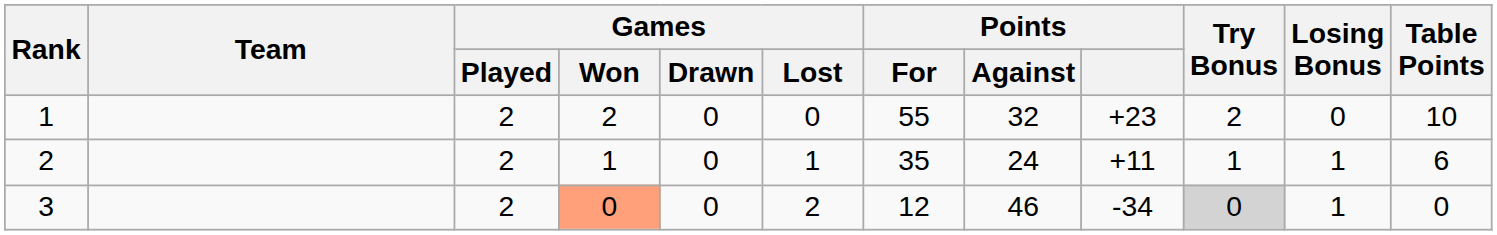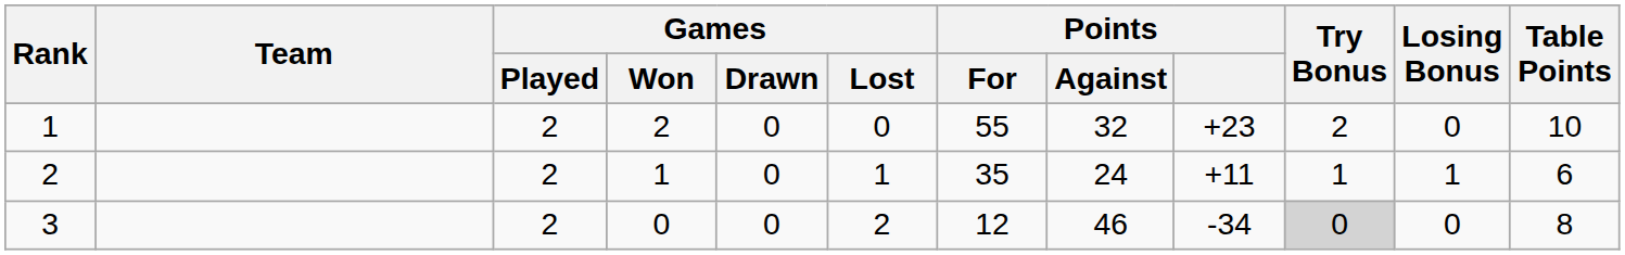 <table class="wikitable"  style="text-align: center;">
 <tr>
 <th rowspan="2" width="20">Rank</th>
 <th rowspan="2" width="200">Team</th>
 <th colspan="4">Games</th>
 <th colspan="3">Points</th>
 <th rowspan="2" width="50">Try Bonus</th>
 <th rowspan="2" width="50">Losing Bonus</th>
 <th rowspan="2" width="50">Table Points</th>
 </tr>
 <tr>
 <th width="50">Played</th>
 <th width="50">Won</th>
 <th width="50">Drawn</th>
 <th width="50">Lost</th>
 <th width="50">For</th>
 <th width="50">Against</th>
 <th width="50"></th>
 </tr>
 <tr>
 <td>1</td>
 <td align="left"></td>
 <td>2</td>
 <td>2</td>
 <td>0</td>
 <td>0</td>
 <td>55</td>
 <td>32</td>
 <td>+23</td>
 <td>2</td>
 <td>0</td>
 <td>10</td>
 </tr>
 <tr>
 <td>2</td>
 <td align="left"></td>
 <td>2</td>
 <td>1</td>
 <td>0</td>
 <td>1</td>
 <td>35</td>
 <td>24</td>
 <td>+11</td>
 <td>1</td>
 <td>1</td>
 <td>6</td>
 </tr>
 <tr>
 <td>3</td>
 <td align="left"></td>
 <td>2</td>
-<td style="background: lightsalmon;">0</td>
+<td>0</td>
 <td>0</td>
 <td>2</td>
 <td>12</td>
 <td>46</td>
 <td>-34</td>
 <td style="background: lightgrey;">0</td>
-<td>1</td>
 <td>0</td>
+<td>8</td>
 </tr>
 </table>
